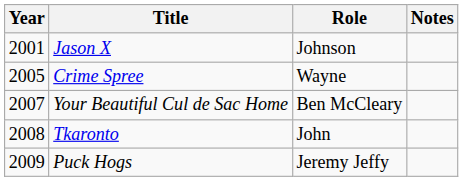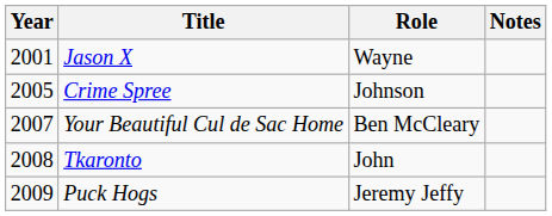 <table class="wikitable sortable">
 <tr>
 <th>Year</th>
 <th>Title</th>
 <th>Role</th>
 <th>Notes</th>
 </tr>
 <tr>
 <td>2001</td>
 <td><em><a href='#'>Jason X</a></em></td>
-<td>Johnson</td>
+<td>Wayne</td>
 <td></td>
 </tr>
 <tr>
 <td>2005</td>
 <td><em><a href='#'>Crime Spree</a></em></td>
-<td>Wayne</td>
+<td>Johnson</td>
 <td></td>
 </tr>
 <tr>
 <td>2007</td>
 <td><em>Your Beautiful Cul de Sac Home</em></td>
 <td>Ben McCleary</td>
 <td></td>
 </tr>
 <tr>
 <td>2008</td>
 <td><em><a href='#'>Tkaronto</a></em></td>
 <td>John</td>
 <td></td>
 </tr>
 <tr>
 <td>2009</td>
 <td><em>Puck Hogs</em></td>
 <td>Jeremy Jeffy</td>
 <td></td>
 </tr>
 </table>
